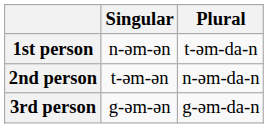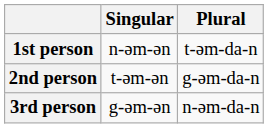 <table class="wikitable">
 <tr>
 <th></th>
 <th>Singular</th>
 <th>Plural</th>
 </tr>
 <tr>
 <th>1st person</th>
 <td align="center">n-əm-ən</td>
 <td align="center">t-əm-da-n</td>
 </tr>
 <tr>
 <th>2nd person</th>
 <td align="center">t-əm-ən</td>
-<td align="center">n-əm-da-n</td>
+<td align="center">g-əm-da-n</td>
 </tr>
 <tr>
 <th>3rd person</th>
 <td align="center">g-əm-ən</td>
-<td align="center">g-əm-da-n</td>
+<td align="center">n-əm-da-n</td>
 </tr>
 </table>
